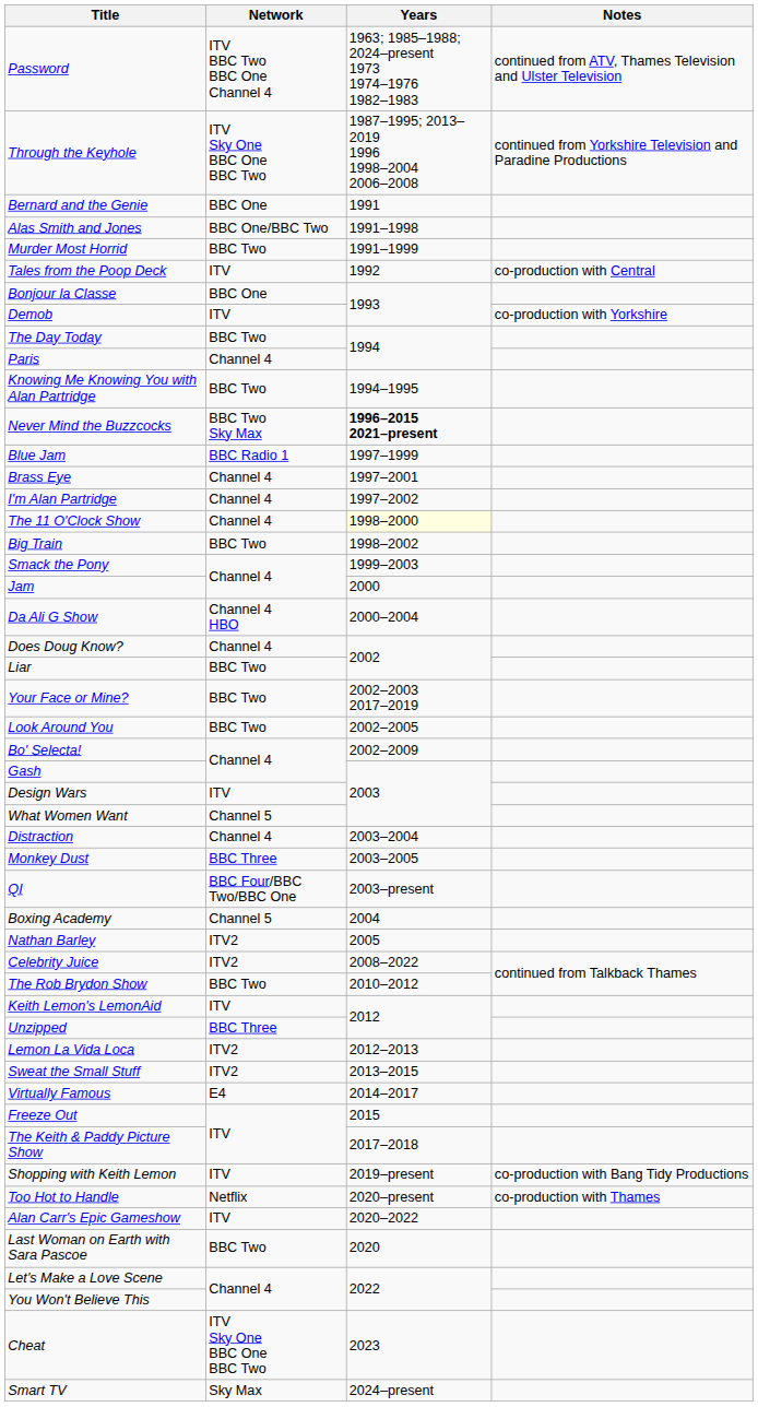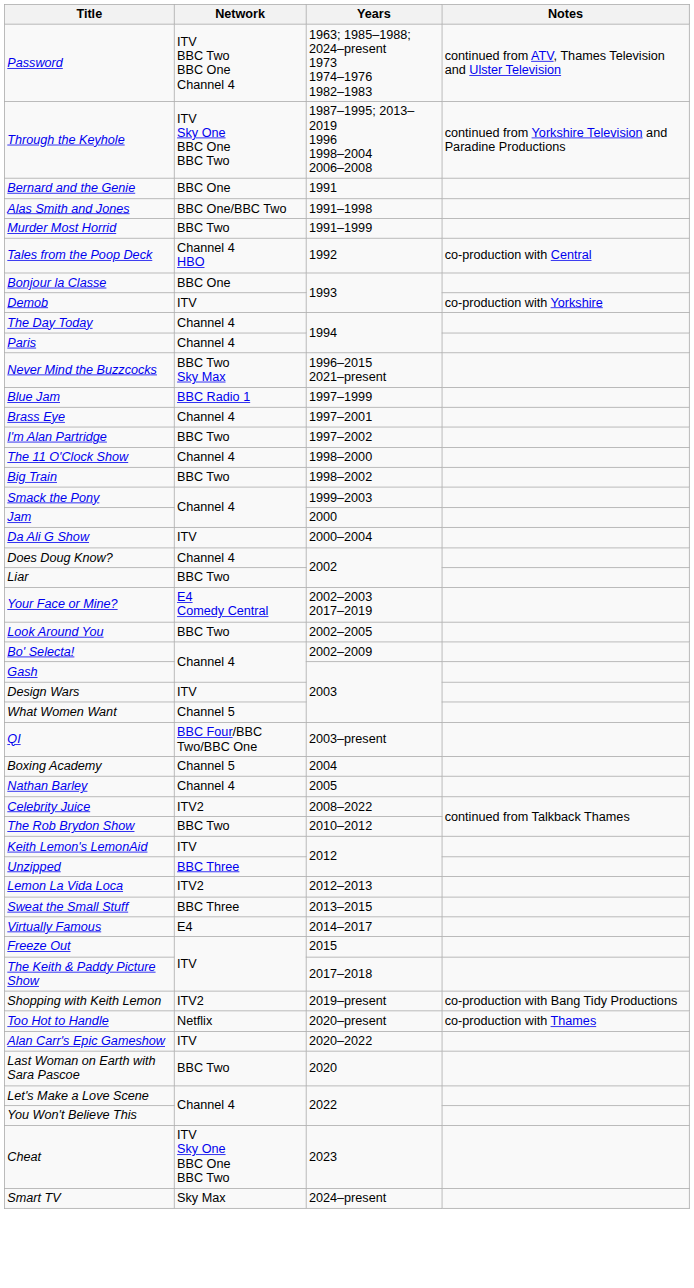 <table class="wikitable sortable">
 <tr>
 <th>Title</th>
 <th>Network</th>
 <th>Years</th>
 <th>Notes</th>
 </tr>
 <tr>
 <td><em><a href='#'>Password</a></em></td>
 <td>ITV<br>BBC Two<br>BBC One<br>Channel 4</td>
 <td>1963; 1985–1988; 2024–present<br>1973<br>1974–1976<br>1982–1983</td>
 <td>continued from <a href='#'>ATV</a>, Thames Television and <a href='#'>Ulster Television</a></td>
 </tr>
 <tr>
 <td><em><a href='#'>Through the Keyhole</a></em></td>
 <td>ITV<br><a href='#'>Sky One</a><br>BBC One<br>BBC Two</td>
 <td>1987–1995; 2013–2019<br>1996<br>1998–2004<br>2006–2008</td>
 <td>continued from <a href='#'>Yorkshire Television</a> and Paradine Productions</td>
 </tr>
 <tr>
 <td><em><a href='#'>Bernard and the Genie</a></em></td>
 <td>BBC One</td>
 <td>1991</td>
 <td></td>
 </tr>
 <tr>
 <td><em><a href='#'>Alas Smith and Jones</a></em></td>
 <td>BBC One/BBC Two</td>
 <td>1991–1998</td>
 <td></td>
 </tr>
 <tr>
 <td><em><a href='#'>Murder Most Horrid</a></em></td>
 <td>BBC Two</td>
 <td>1991–1999</td>
 <td></td>
 </tr>
 <tr>
 <td><em><a href='#'>Tales from the Poop Deck</a></em></td>
-<td>ITV</td>
+<td>Channel 4<br><a href='#'>HBO</a></td>
 <td>1992</td>
 <td>co-production with <a href='#'>Central</a></td>
 </tr>
 <tr>
 <td><em><a href='#'>Bonjour la Classe</a></em></td>
 <td>BBC One</td>
 <td rowspan="2">1993</td>
 <td></td>
 </tr>
 <tr>
 <td><em><a href='#'>Demob</a></em></td>
 <td>ITV</td>
 <td>co-production with <a href='#'>Yorkshire</a></td>
 </tr>
 <tr>
 <td><em><a href='#'>The Day Today</a></em></td>
-<td>BBC Two</td>
+<td>Channel 4</td>
 <td rowspan="2">1994</td>
 <td></td>
 </tr>
 <tr>
 <td><em><a href='#'>Paris</a></em></td>
 <td>Channel 4</td>
 <td></td>
 </tr>
 <tr>
-<td><em><a href='#'>Knowing Me Knowing You with Alan Partridge</a></em></td>
-<td>BBC Two</td>
-<td>1994–1995</td>
-<td></td>
-</tr>
-<tr>
 <td><em><a href='#'>Never Mind the Buzzcocks</a></em></td>
 <td>BBC Two<br><a href='#'>Sky Max</a></td>
-<td><strong>1996–2015<br>2021–present</strong></td>
+<td>1996–2015<br>2021–present</td>
 <td></td>
 </tr>
 <tr>
 <td><em><a href='#'>Blue Jam</a></em></td>
 <td><a href='#'>BBC Radio 1</a></td>
 <td>1997–1999</td>
 <td></td>
 </tr>
 <tr>
 <td><em><a href='#'>Brass Eye</a></em></td>
 <td>Channel 4</td>
 <td>1997–2001</td>
 <td></td>
 </tr>
 <tr>
 <td><em><a href='#'>I'm Alan Partridge</a></em></td>
-<td>Channel 4</td>
+<td>BBC Two</td>
 <td>1997–2002</td>
 <td></td>
 </tr>
 <tr>
 <td><em><a href='#'>The 11 O'Clock Show</a></em></td>
 <td>Channel 4</td>
-<td style="background: lightyellow;">1998–2000</td>
+<td>1998–2000</td>
 <td></td>
 </tr>
 <tr>
 <td><em><a href='#'>Big Train</a></em></td>
 <td>BBC Two</td>
 <td>1998–2002</td>
 <td></td>
 </tr>
 <tr>
 <td><em><a href='#'>Smack the Pony</a></em></td>
 <td rowspan="2">Channel 4</td>
 <td>1999–2003</td>
 <td></td>
 </tr>
 <tr>
 <td><em><a href='#'>Jam</a></em></td>
 <td>2000</td>
 <td></td>
 </tr>
 <tr>
 <td><em><a href='#'>Da Ali G Show</a></em></td>
-<td>Channel 4<br><a href='#'>HBO</a></td>
+<td>ITV</td>
 <td>2000–2004</td>
 <td></td>
 </tr>
 <tr>
 <td><em>Does Doug Know?</em></td>
 <td>Channel 4</td>
 <td rowspan="2">2002</td>
 <td></td>
 </tr>
 <tr>
 <td><em>Liar</em></td>
 <td>BBC Two</td>
 <td></td>
 </tr>
 <tr>
 <td><em><a href='#'>Your Face or Mine?</a></em></td>
-<td>BBC Two</td>
+<td><a href='#'>E4</a><br><a href='#'>Comedy Central</a></td>
 <td>2002–2003<br>2017–2019</td>
 <td></td>
 </tr>
 <tr>
 <td><em><a href='#'>Look Around You</a></em></td>
 <td>BBC Two</td>
 <td>2002–2005</td>
 <td></td>
 </tr>
 <tr>
 <td><em><a href='#'>Bo' Selecta!</a></em></td>
 <td rowspan="2">Channel 4</td>
 <td>2002–2009</td>
 <td></td>
 </tr>
 <tr>
 <td><em><a href='#'>Gash</a></em></td>
 <td rowspan="3">2003</td>
 <td></td>
 </tr>
 <tr>
 <td><em>Design Wars</em></td>
 <td>ITV</td>
 <td></td>
 </tr>
 <tr>
 <td><em>What Women Want</em></td>
 <td>Channel 5</td>
 <td></td>
 </tr>
 <tr>
-<td><em><a href='#'>Distraction</a></em></td>
-<td>Channel 4</td>
-<td>2003–2004</td>
-<td></td>
-</tr>
-<tr>
-<td><em><a href='#'>Monkey Dust</a></em></td>
-<td><a href='#'>BBC Three</a></td>
-<td>2003–2005</td>
-<td></td>
-</tr>
-<tr>
 <td><em><a href='#'>QI</a></em></td>
 <td><a href='#'>BBC Four</a>/BBC Two/BBC One</td>
 <td>2003–present</td>
 <td></td>
 </tr>
 <tr>
 <td><em>Boxing Academy</em></td>
 <td>Channel 5</td>
 <td>2004</td>
 <td></td>
 </tr>
 <tr>
 <td><em><a href='#'>Nathan Barley</a></em></td>
-<td>ITV2</td>
+<td>Channel 4</td>
 <td>2005</td>
 <td></td>
 </tr>
 <tr>
 <td><em><a href='#'>Celebrity Juice</a></em></td>
 <td>ITV2</td>
 <td>2008–2022</td>
 <td rowspan="2">continued from Talkback Thames</td>
 </tr>
 <tr>
 <td><em><a href='#'>The Rob Brydon Show</a></em></td>
 <td>BBC Two</td>
 <td>2010–2012</td>
 </tr>
 <tr>
 <td><em><a href='#'>Keith Lemon's LemonAid</a></em></td>
 <td>ITV</td>
 <td rowspan="2">2012</td>
 <td></td>
 </tr>
 <tr>
 <td><em><a href='#'>Unzipped</a></em></td>
 <td><a href='#'>BBC Three</a></td>
 <td></td>
 </tr>
 <tr>
 <td><em><a href='#'>Lemon La Vida Loca</a></em></td>
 <td>ITV2</td>
 <td>2012–2013</td>
 <td></td>
 </tr>
 <tr>
 <td><em><a href='#'>Sweat the Small Stuff</a></em></td>
-<td>ITV2</td>
+<td>BBC Three</td>
 <td>2013–2015</td>
 <td></td>
 </tr>
 <tr>
 <td><em><a href='#'>Virtually Famous</a></em></td>
 <td>E4</td>
 <td>2014–2017</td>
 <td></td>
 </tr>
 <tr>
 <td><em><a href='#'>Freeze Out</a></em></td>
 <td rowspan="2">ITV</td>
 <td>2015</td>
 <td></td>
 </tr>
 <tr>
 <td><em><a href='#'>The Keith & Paddy Picture Show</a></em></td>
 <td>2017–2018</td>
 <td></td>
 </tr>
 <tr>
 <td><em>Shopping with Keith Lemon</em></td>
-<td>ITV</td>
+<td>ITV2</td>
 <td>2019–present</td>
 <td>co-production with Bang Tidy Productions</td>
 </tr>
 <tr>
 <td><em><a href='#'>Too Hot to Handle</a></em></td>
 <td>Netflix</td>
 <td>2020–present</td>
 <td>co-production with <a href='#'>Thames</a></td>
 </tr>
 <tr>
 <td><em><a href='#'>Alan Carr's Epic Gameshow</a></em></td>
 <td>ITV</td>
 <td>2020–2022</td>
 <td></td>
 </tr>
 <tr>
 <td><em>Last Woman on Earth with Sara Pascoe</em></td>
 <td>BBC Two</td>
 <td>2020</td>
 <td></td>
 </tr>
 <tr>
 <td><em>Let's Make a Love Scene</em></td>
 <td rowspan="2">Channel 4</td>
 <td rowspan="2">2022</td>
 <td></td>
 </tr>
 <tr>
 <td><em>You Won't Believe This</em></td>
 <td></td>
 </tr>
 <tr>
 <td><em>Cheat</em></td>
 <td>ITV<br><a href='#'>Sky One</a><br>BBC One<br>BBC Two</td>
 <td>2023</td>
 <td></td>
 </tr>
 <tr>
 <td><em>Smart TV</em></td>
 <td>Sky Max</td>
 <td>2024–present</td>
 <td></td>
 </tr>
 </table>
